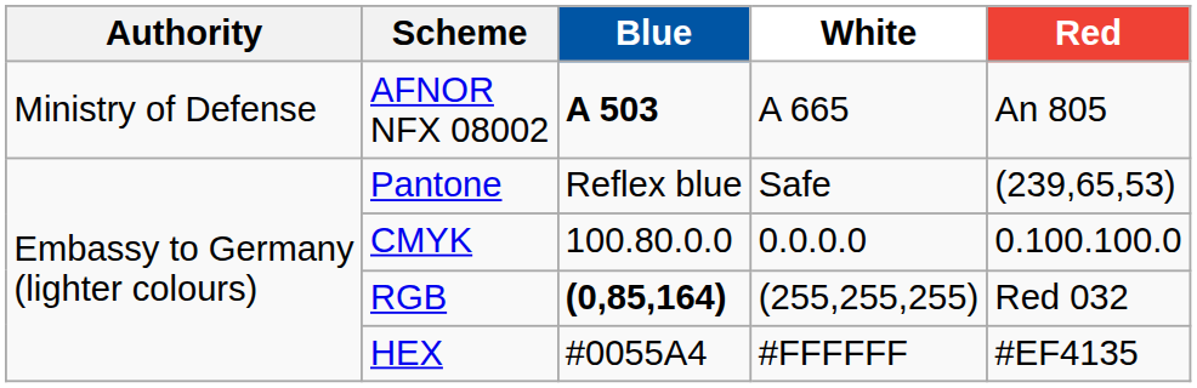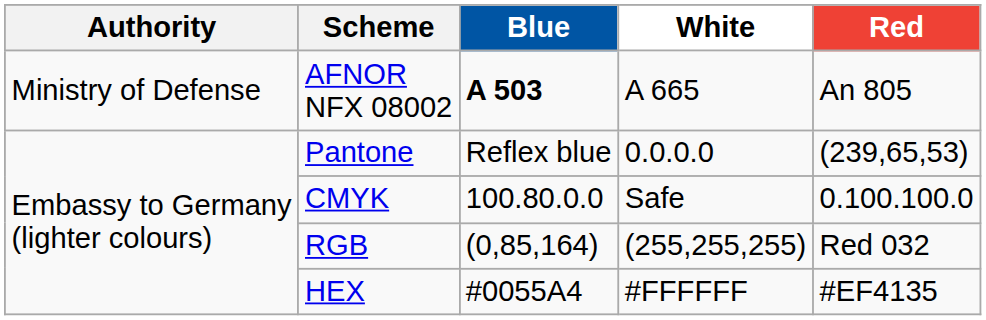 <table class="wikitable" style="background: #f9f9f9; border: 1px solid #aaaaaa; border-collapse: collapse; white-space: nowrap; text-align: left" width="60%" cellspacing="0" cellpadding="2" border="1">
 <tr style="text-align: center; background: #eee">
 <th>Authority</th>
 <th>Scheme</th>
 <th style="background:#0055A4; color:white" title="#0055A4">Blue</th>
 <th style="background:#FFFFFF" title="#FFF">White</th>
 <th style="background:#EF4135; color:white" title="#EF4135">Red</th>
 </tr>
 <tr>
 <td>Ministry of Defense</td>
 <td><a href='#'>AFNOR</a><br>NFX 08002</td>
 <td><strong>A 503</strong></td>
 <td>A 665</td>
 <td>An 805</td>
 </tr>
 <tr>
 <td rowspan="4">Embassy to Germany<br>(lighter colours)</td>
 <td><a href='#'>Pantone</a></td>
 <td>Reflex blue</td>
-<td>Safe</td>
+<td>0.0.0.0</td>
 <td>(239,65,53)</td>
 </tr>
 <tr>
 <td><a href='#'>CMYK</a></td>
 <td>100.80.0.0</td>
-<td>0.0.0.0</td>
+<td>Safe</td>
 <td>0.100.100.0</td>
 </tr>
 <tr>
 <td><a href='#'>RGB</a></td>
-<td><strong>(0,85,164)</strong></td>
+<td>(0,85,164)</td>
 <td>(255,255,255)</td>
 <td>Red 032</td>
 </tr>
 <tr>
 <td><a href='#'>HEX</a></td>
 <td>#0055A4</td>
 <td>#FFFFFF</td>
 <td>#EF4135</td>
 </tr>
 </table>
